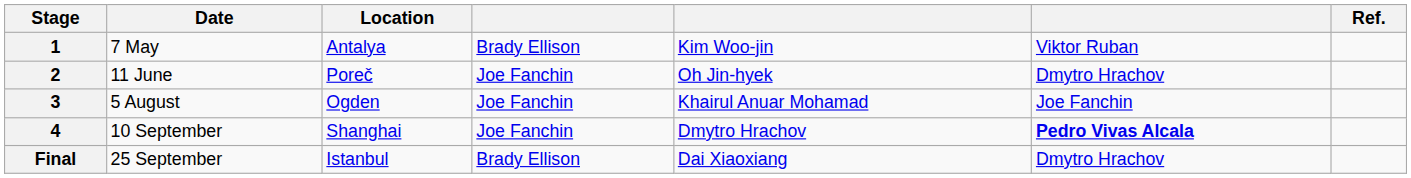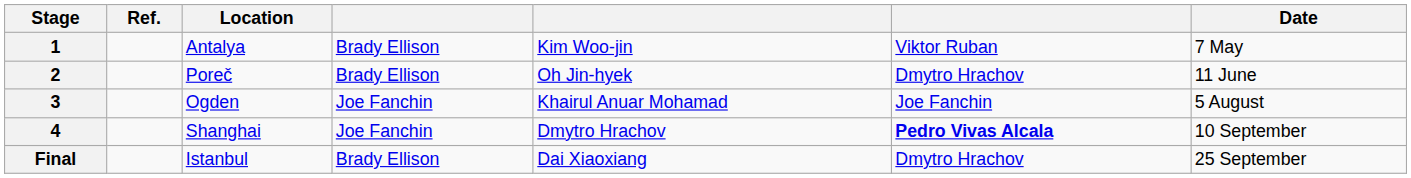 <table class="wikitable" style="width:100%">
 <tr>
 <th>Stage</th>
-<th>Date</th>
+<th>Ref.</th>
 <th>Location</th>
 <th></th>
 <th></th>
 <th></th>
-<th>Ref.</th>
+<th>Date</th>
 </tr>
 <tr>
 <th>1</th>
-<td>7 May</td>
+<td></td>
 <td> <a href='#'>Antalya</a></td>
 <td> <a href='#'>Brady Ellison</a></td>
 <td> <a href='#'>Kim Woo-jin</a></td>
 <td> <a href='#'>Viktor Ruban</a></td>
-<td></td>
+<td>7 May</td>
 </tr>
 <tr>
 <th>2</th>
-<td>11 June</td>
+<td></td>
 <td> <a href='#'>Poreč</a></td>
-<td> <a href='#'>Joe Fanchin</a></td>
+<td> <a href='#'>Brady Ellison</a></td>
 <td> <a href='#'>Oh Jin-hyek</a></td>
 <td> <a href='#'>Dmytro Hrachov</a></td>
-<td></td>
+<td>11 June</td>
 </tr>
 <tr>
 <th>3</th>
-<td>5 August</td>
+<td></td>
 <td> <a href='#'>Ogden</a></td>
 <td> <a href='#'>Joe Fanchin</a></td>
 <td> <a href='#'>Khairul Anuar Mohamad</a></td>
 <td> <a href='#'>Joe Fanchin</a></td>
-<td></td>
+<td>5 August</td>
 </tr>
 <tr>
 <th>4</th>
-<td>10 September</td>
+<td></td>
 <td> <a href='#'>Shanghai</a></td>
 <td> <a href='#'>Joe Fanchin</a></td>
 <td> <a href='#'>Dmytro Hrachov</a></td>
 <td><strong> <a href='#'>Pedro Vivas Alcala</a></strong></td>
-<td></td>
+<td>10 September</td>
 </tr>
 <tr>
 <th>Final</th>
-<td>25 September</td>
+<td></td>
 <td> <a href='#'>Istanbul</a></td>
 <td> <a href='#'>Brady Ellison</a></td>
 <td> <a href='#'>Dai Xiaoxiang</a></td>
 <td> <a href='#'>Dmytro Hrachov</a></td>
-<td></td>
+<td>25 September</td>
 </tr>
 </table>
